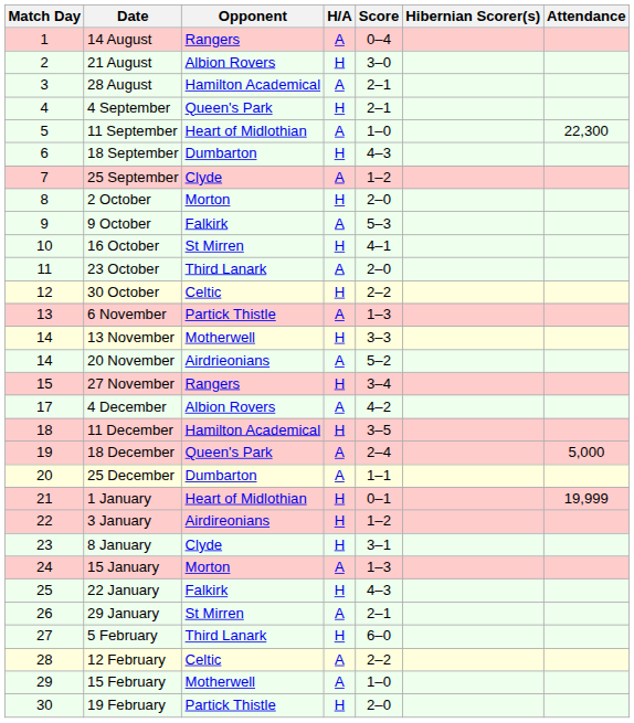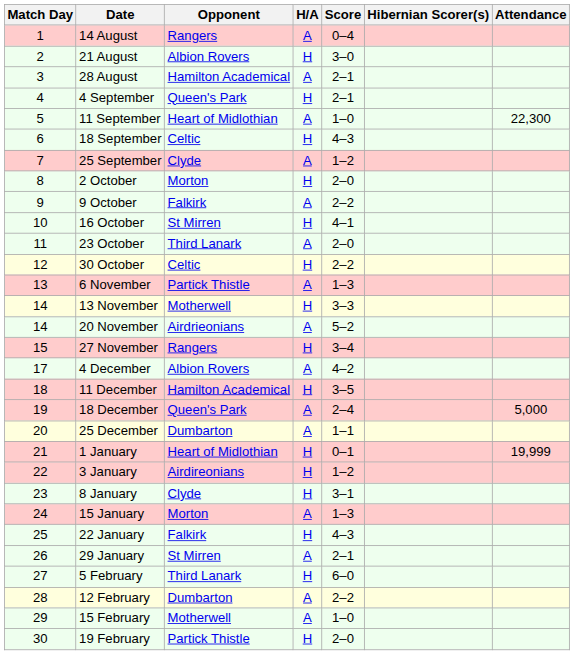 <table class="wikitable" style="text-align:center">
 <tr>
 <th>Match Day</th>
 <th>Date</th>
 <th>Opponent</th>
 <th>H/A</th>
 <th>Score</th>
 <th>Hibernian Scorer(s)</th>
 <th>Attendance</th>
 </tr>
 <tr bgcolor=#FFCCCC>
 <td>1</td>
 <td align=left>14 August</td>
 <td align=left><a href='#'>Rangers</a></td>
 <td><a href='#'>A</a></td>
 <td>0–4</td>
 <td align=left></td>
 <td></td>
 </tr>
 <tr bgcolor=#EEFFEE>
 <td>2</td>
 <td align=left>21 August</td>
 <td align=left><a href='#'>Albion Rovers</a></td>
 <td><a href='#'>H</a></td>
 <td>3–0</td>
 <td align=left></td>
 <td></td>
 </tr>
 <tr bgcolor=#EEFFEE>
 <td>3</td>
 <td align=left>28 August</td>
 <td align=left><a href='#'>Hamilton Academical</a></td>
 <td><a href='#'>A</a></td>
 <td>2–1</td>
 <td align=left></td>
 <td></td>
 </tr>
 <tr bgcolor=#EEFFEE>
 <td>4</td>
 <td align=left>4 September</td>
 <td align=left><a href='#'>Queen's Park</a></td>
 <td><a href='#'>H</a></td>
 <td>2–1</td>
 <td align=left></td>
 <td></td>
 </tr>
 <tr bgcolor=#EEFFEE>
 <td>5</td>
 <td align=left>11 September</td>
 <td align=left><a href='#'>Heart of Midlothian</a></td>
 <td><a href='#'>A</a></td>
 <td>1–0</td>
 <td align=left></td>
 <td>22,300</td>
 </tr>
 <tr bgcolor=#EEFFEE>
 <td>6</td>
 <td align=left>18 September</td>
-<td align=left><a href='#'>Dumbarton</a></td>
+<td align=left><a href='#'>Celtic</a></td>
 <td><a href='#'>H</a></td>
 <td>4–3</td>
 <td align=left></td>
 <td></td>
 </tr>
 <tr bgcolor=#FFCCCC>
 <td>7</td>
 <td align=left>25 September</td>
 <td align=left><a href='#'>Clyde</a></td>
 <td><a href='#'>A</a></td>
 <td>1–2</td>
 <td align=left></td>
 <td></td>
 </tr>
 <tr bgcolor=#EEFFEE>
 <td>8</td>
 <td align=left>2 October</td>
 <td align=left><a href='#'>Morton</a></td>
 <td><a href='#'>H</a></td>
 <td>2–0</td>
 <td align=left></td>
 <td></td>
 </tr>
 <tr bgcolor=#EEFFEE>
 <td>9</td>
 <td align=left>9 October</td>
 <td align=left><a href='#'>Falkirk</a></td>
 <td><a href='#'>A</a></td>
-<td>5–3</td>
+<td>2–2</td>
 <td align=left></td>
 <td></td>
 </tr>
 <tr bgcolor=#EEFFEE>
 <td>10</td>
 <td align=left>16 October</td>
 <td align=left><a href='#'>St Mirren</a></td>
 <td><a href='#'>H</a></td>
 <td>4–1</td>
 <td align=left></td>
 <td></td>
 </tr>
 <tr bgcolor=#EEFFEE>
 <td>11</td>
 <td align=left>23 October</td>
 <td align=left><a href='#'>Third Lanark</a></td>
 <td><a href='#'>A</a></td>
 <td>2–0</td>
 <td align=left></td>
 <td></td>
 </tr>
 <tr bgcolor=#FFFFDD>
 <td>12</td>
 <td align=left>30 October</td>
 <td align=left><a href='#'>Celtic</a></td>
 <td><a href='#'>H</a></td>
 <td>2–2</td>
 <td align=left></td>
 <td></td>
 </tr>
 <tr bgcolor=#FFCCCC>
 <td>13</td>
 <td align=left>6 November</td>
 <td align=left><a href='#'>Partick Thistle</a></td>
 <td><a href='#'>A</a></td>
 <td>1–3</td>
 <td align=left></td>
 <td></td>
 </tr>
 <tr bgcolor=#FFFFDD>
 <td>14</td>
 <td align=left>13 November</td>
 <td align=left><a href='#'>Motherwell</a></td>
 <td><a href='#'>H</a></td>
 <td>3–3</td>
 <td align=left></td>
 <td></td>
 </tr>
 <tr bgcolor=#EEFFEE>
 <td>14</td>
 <td align=left>20 November</td>
 <td align=left><a href='#'>Airdrieonians</a></td>
 <td><a href='#'>A</a></td>
 <td>5–2</td>
 <td align=left></td>
 <td></td>
 </tr>
 <tr bgcolor=#FFCCCC>
 <td>15</td>
 <td align=left>27 November</td>
 <td align=left><a href='#'>Rangers</a></td>
 <td><a href='#'>H</a></td>
 <td>3–4</td>
 <td align=left></td>
 <td></td>
 </tr>
 <tr bgcolor=#EEFFEE>
 <td>17</td>
 <td align=left>4 December</td>
 <td align=left><a href='#'>Albion Rovers</a></td>
 <td><a href='#'>A</a></td>
 <td>4–2</td>
 <td align=left></td>
 <td></td>
 </tr>
 <tr bgcolor=#FFCCCC>
 <td>18</td>
 <td align=left>11 December</td>
 <td align=left><a href='#'>Hamilton Academical</a></td>
 <td><a href='#'>H</a></td>
 <td>3–5</td>
 <td align=left></td>
 <td></td>
 </tr>
 <tr bgcolor=#FFCCCC>
 <td>19</td>
 <td align=left>18 December</td>
 <td align=left><a href='#'>Queen's Park</a></td>
 <td><a href='#'>A</a></td>
 <td>2–4</td>
 <td align=left></td>
 <td>5,000</td>
 </tr>
 <tr bgcolor=#FFFFDD>
 <td>20</td>
 <td align=left>25 December</td>
 <td align=left><a href='#'>Dumbarton</a></td>
 <td><a href='#'>A</a></td>
 <td>1–1</td>
 <td align=left></td>
 <td></td>
 </tr>
 <tr bgcolor=#FFCCCC>
 <td>21</td>
 <td align=left>1 January</td>
 <td align=left><a href='#'>Heart of Midlothian</a></td>
 <td><a href='#'>H</a></td>
 <td>0–1</td>
 <td align=left></td>
 <td>19,999</td>
 </tr>
 <tr bgcolor=#FFCCCC>
 <td>22</td>
 <td align=left>3 January</td>
 <td align=left><a href='#'>Airdireonians</a></td>
 <td><a href='#'>H</a></td>
 <td>1–2</td>
 <td align=left></td>
 <td></td>
 </tr>
 <tr bgcolor=#EEFFEE>
 <td>23</td>
 <td align=left>8 January</td>
 <td align=left><a href='#'>Clyde</a></td>
 <td><a href='#'>H</a></td>
 <td>3–1</td>
 <td align=left></td>
 <td></td>
 </tr>
 <tr bgcolor=#FFCCCC>
 <td>24</td>
 <td align=left>15 January</td>
 <td align=left><a href='#'>Morton</a></td>
 <td><a href='#'>A</a></td>
 <td>1–3</td>
 <td align=left></td>
 <td></td>
 </tr>
 <tr bgcolor=#EEFFEE>
 <td>25</td>
 <td align=left>22 January</td>
 <td align=left><a href='#'>Falkirk</a></td>
 <td><a href='#'>H</a></td>
 <td>4–3</td>
 <td align=left></td>
 <td></td>
 </tr>
 <tr bgcolor=#EEFFEE>
 <td>26</td>
 <td align=left>29 January</td>
 <td align=left><a href='#'>St Mirren</a></td>
 <td><a href='#'>A</a></td>
 <td>2–1</td>
 <td align=left></td>
 <td></td>
 </tr>
 <tr bgcolor=#EEFFEE>
 <td>27</td>
 <td align=left>5 February</td>
 <td align=left><a href='#'>Third Lanark</a></td>
 <td><a href='#'>H</a></td>
 <td>6–0</td>
 <td align=left></td>
 <td></td>
 </tr>
 <tr bgcolor=#FFFFDD>
 <td>28</td>
 <td align=left>12 February</td>
-<td align=left><a href='#'>Celtic</a></td>
+<td align=left><a href='#'>Dumbarton</a></td>
 <td><a href='#'>A</a></td>
 <td>2–2</td>
 <td align=left></td>
 <td></td>
 </tr>
 <tr bgcolor=#EEFFEE>
 <td>29</td>
 <td align=left>15 February</td>
 <td align=left><a href='#'>Motherwell</a></td>
 <td><a href='#'>A</a></td>
 <td>1–0</td>
 <td align=left></td>
 <td></td>
 </tr>
 <tr bgcolor=#EEFFEE>
 <td>30</td>
 <td align=left>19 February</td>
 <td align=left><a href='#'>Partick Thistle</a></td>
 <td><a href='#'>H</a></td>
 <td>2–0</td>
 <td align=left></td>
 <td></td>
 </tr>
 </table>
